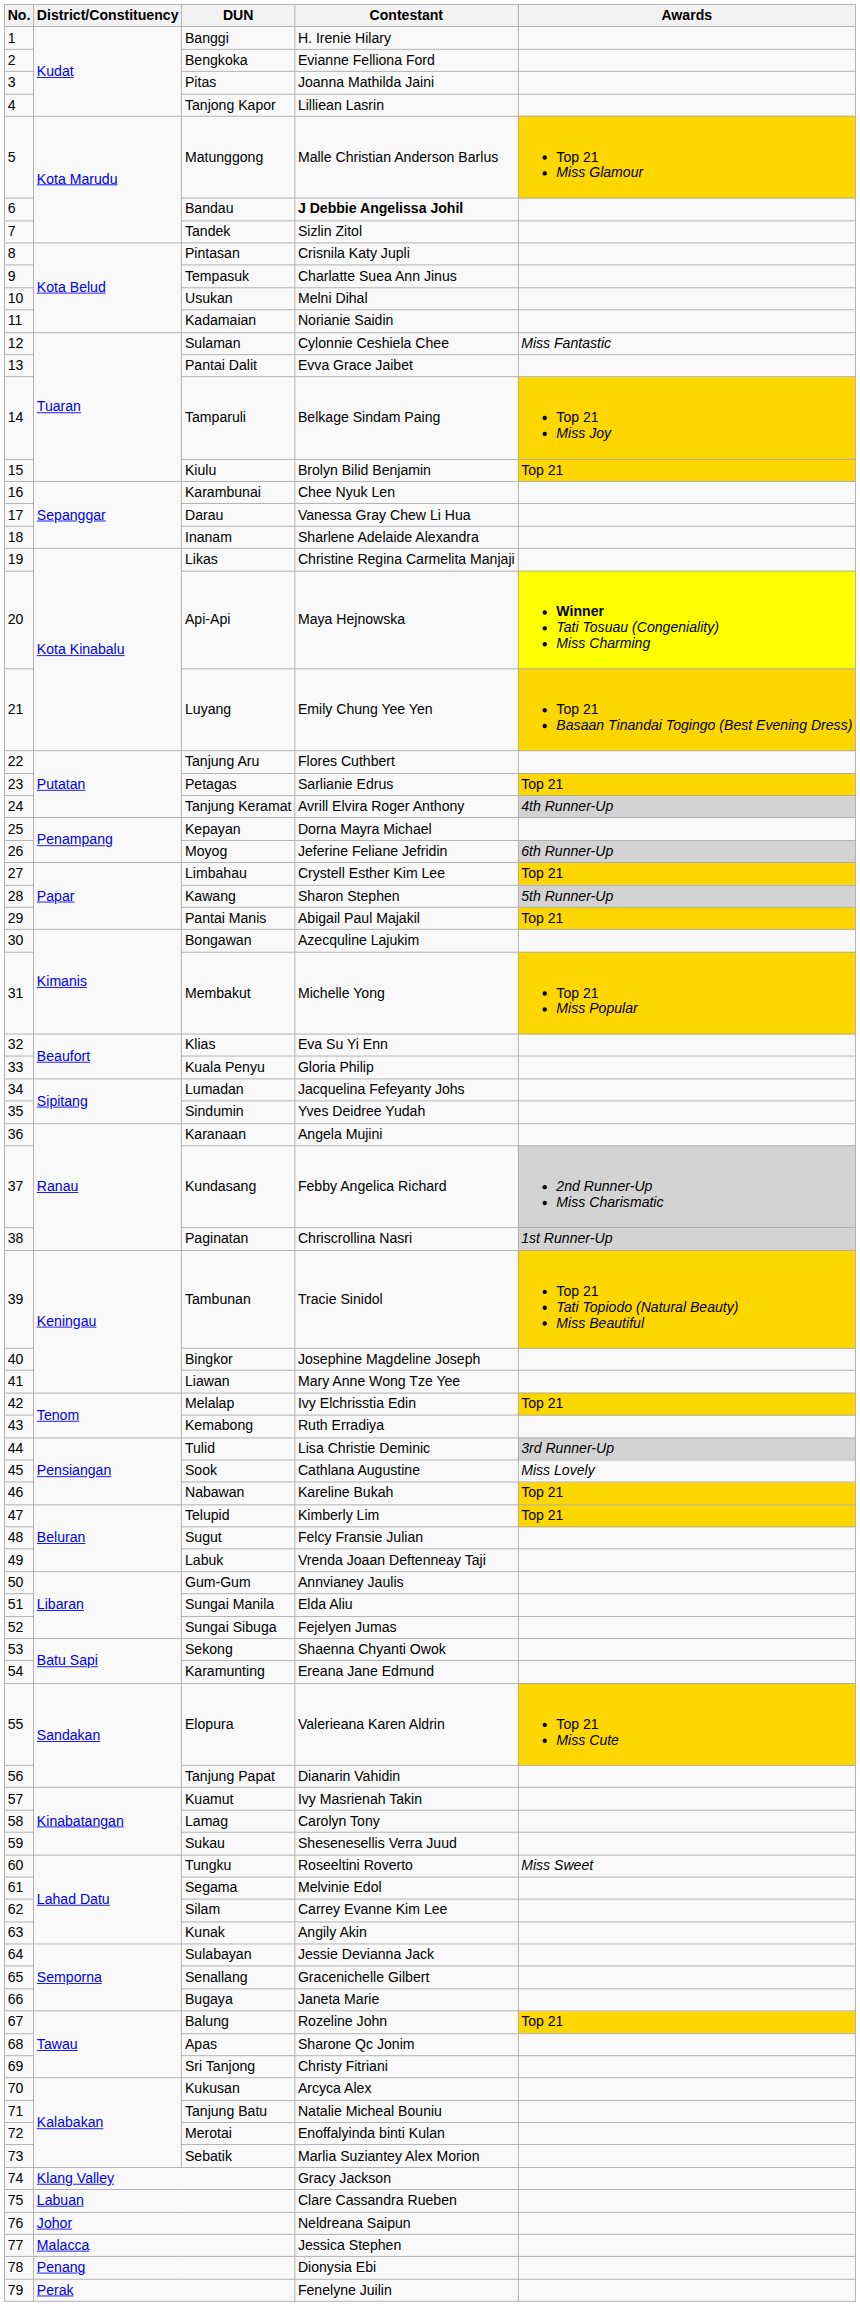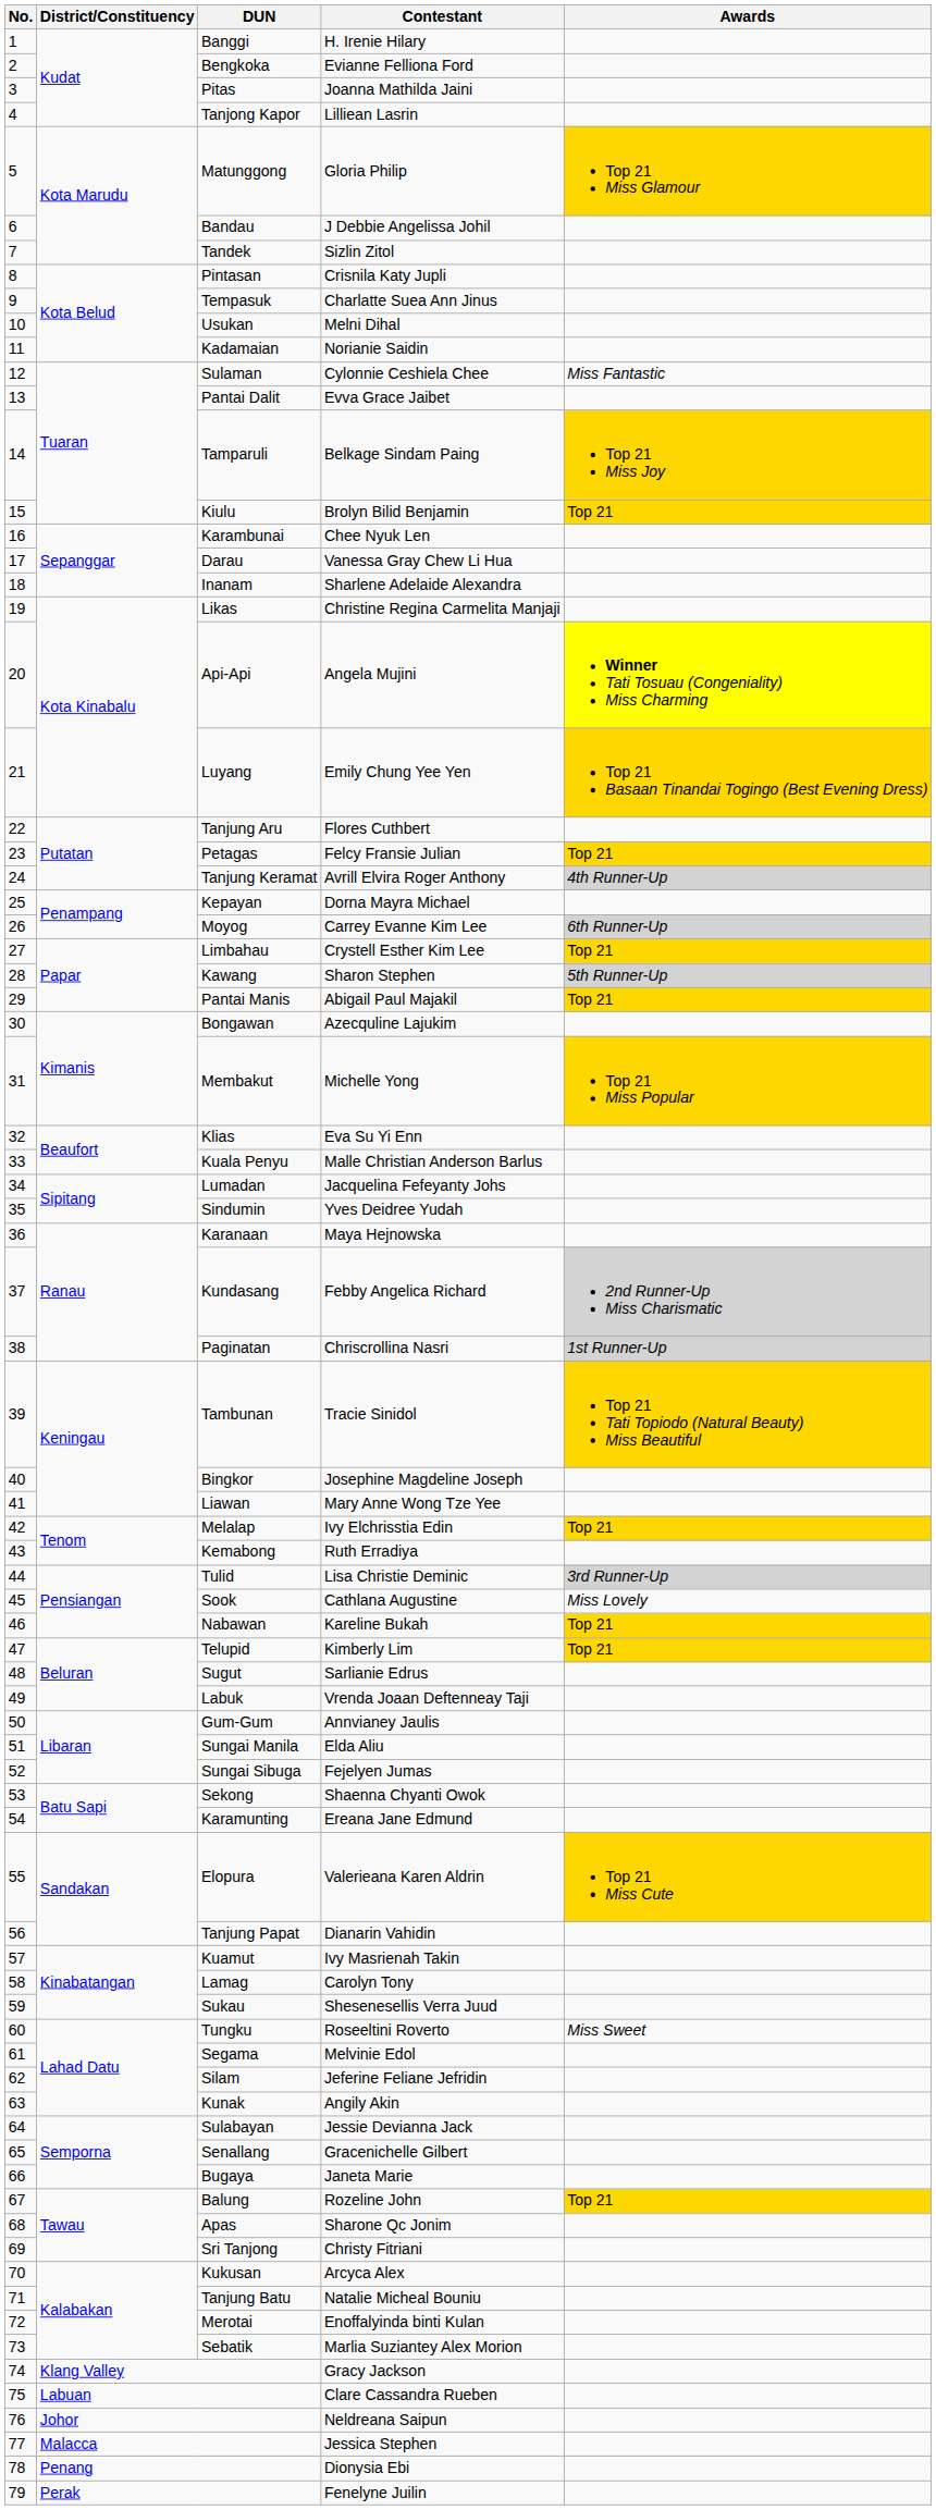 <table class="wikitable">
 <tr>
 <th>No.</th>
 <th>District/Constituency</th>
 <th>DUN</th>
 <th>Contestant</th>
 <th>Awards</th>
 </tr>
 <tr>
 <td>1</td>
 <td rowspan="4"> <a href='#'>Kudat</a></td>
 <td>Banggi</td>
 <td>H. Irenie Hilary</td>
 <td></td>
 </tr>
 <tr>
 <td>2</td>
 <td>Bengkoka</td>
 <td>Evianne Felliona Ford</td>
 <td></td>
 </tr>
 <tr>
 <td>3</td>
 <td>Pitas</td>
 <td>Joanna Mathilda Jaini</td>
 <td></td>
 </tr>
 <tr>
 <td>4</td>
 <td>Tanjong Kapor</td>
 <td>Lilliean Lasrin</td>
 <td></td>
 </tr>
 <tr>
 <td>5</td>
 <td rowspan="3"> <a href='#'>Kota Marudu</a></td>
 <td>Matunggong</td>
-<td>Malle Christian Anderson Barlus</td>
+<td>Gloria Philip</td>
 <td bgcolor=gold><br><ul><li>Top 21</li><li><em>Miss Glamour</em></li></ul></td>
 </tr>
 <tr>
 <td>6</td>
 <td>Bandau</td>
-<td><strong>J Debbie Angelissa Johil</strong></td>
+<td>J Debbie Angelissa Johil</td>
 <td></td>
 </tr>
 <tr>
 <td>7</td>
 <td>Tandek</td>
 <td>Sizlin Zitol</td>
 <td></td>
 </tr>
 <tr>
 <td>8</td>
 <td rowspan="4"> <a href='#'>Kota Belud</a></td>
 <td>Pintasan</td>
 <td>Crisnila Katy Jupli</td>
 <td></td>
 </tr>
 <tr>
 <td>9</td>
 <td>Tempasuk</td>
 <td>Charlatte Suea Ann Jinus</td>
 <td></td>
 </tr>
 <tr>
 <td>10</td>
 <td>Usukan</td>
 <td>Melni Dihal</td>
 <td></td>
 </tr>
 <tr>
 <td>11</td>
 <td>Kadamaian</td>
 <td>Norianie Saidin</td>
 <td></td>
 </tr>
 <tr>
 <td>12</td>
 <td rowspan="4"> <a href='#'>Tuaran</a></td>
 <td>Sulaman</td>
 <td>Cylonnie Ceshiela Chee</td>
 <td><em>Miss Fantastic</em></td>
 </tr>
 <tr>
 <td>13</td>
 <td>Pantai Dalit</td>
 <td>Evva Grace Jaibet</td>
 <td></td>
 </tr>
 <tr>
 <td>14</td>
 <td>Tamparuli</td>
 <td>Belkage Sindam Paing</td>
 <td bgcolor=gold><br><ul><li>Top 21</li><li><em>Miss Joy</em></li></ul></td>
 </tr>
 <tr>
 <td>15</td>
 <td>Kiulu</td>
 <td>Brolyn Bilid Benjamin</td>
 <td bgcolor=gold>Top 21</td>
 </tr>
 <tr>
 <td>16</td>
 <td rowspan="3"> <a href='#'>Sepanggar</a></td>
 <td>Karambunai</td>
 <td>Chee Nyuk Len</td>
 <td></td>
 </tr>
 <tr>
 <td>17</td>
 <td>Darau</td>
 <td>Vanessa Gray Chew Li Hua</td>
 <td></td>
 </tr>
 <tr>
 <td>18</td>
 <td>Inanam</td>
 <td>Sharlene Adelaide Alexandra</td>
 <td></td>
 </tr>
 <tr>
 <td>19</td>
 <td rowspan="3"> <a href='#'>Kota Kinabalu</a></td>
 <td>Likas</td>
 <td>Christine Regina Carmelita Manjaji</td>
 <td></td>
 </tr>
 <tr>
 <td>20</td>
 <td>Api-Api</td>
-<td>Maya Hejnowska</td>
+<td>Angela Mujini</td>
 <td bgcolor=yellow><br><ul><li><strong>Winner</strong></li><li><em>Tati Tosuau (Congeniality)</em></li><li><em>Miss Charming</em></li></ul></td>
 </tr>
 <tr>
 <td>21</td>
 <td>Luyang</td>
 <td>Emily Chung Yee Yen</td>
 <td bgcolor=gold><br><ul><li>Top 21</li><li><em>Basaan Tinandai Togingo (Best Evening Dress)</em></li></ul></td>
 </tr>
 <tr>
 <td>22</td>
 <td rowspan="3">  <a href='#'>Putatan</a></td>
 <td>Tanjung Aru</td>
 <td>Flores Cuthbert</td>
 <td></td>
 </tr>
 <tr>
 <td>23</td>
 <td>Petagas</td>
-<td>Sarlianie Edrus</td>
+<td>Felcy Fransie Julian</td>
 <td bgcolor=gold>Top 21</td>
 </tr>
 <tr>
 <td>24</td>
 <td>Tanjung Keramat</td>
 <td>Avrill Elvira Roger Anthony</td>
 <td bgcolor=lightgrey><em>4th Runner-Up</em></td>
 </tr>
 <tr>
 <td>25</td>
 <td rowspan="2"> <a href='#'>Penampang</a></td>
 <td>Kepayan</td>
 <td>Dorna Mayra Michael</td>
 <td></td>
 </tr>
 <tr>
 <td>26</td>
 <td>Moyog</td>
-<td>Jeferine Feliane Jefridin</td>
+<td>Carrey Evanne Kim Lee</td>
 <td bgcolor=lightgrey><em>6th Runner-Up</em></td>
 </tr>
 <tr>
 <td>27</td>
 <td rowspan="3"> <a href='#'>Papar</a></td>
 <td>Limbahau</td>
 <td>Crystell Esther Kim Lee</td>
 <td bgcolor=gold>Top 21</td>
 </tr>
 <tr>
 <td>28</td>
 <td>Kawang</td>
 <td>Sharon Stephen</td>
 <td bgcolor=lightgrey><em>5th Runner-Up</em></td>
 </tr>
 <tr>
 <td>29</td>
 <td>Pantai Manis</td>
 <td>Abigail Paul Majakil</td>
 <td bgcolor=gold>Top 21</td>
 </tr>
 <tr>
 <td>30</td>
 <td rowspan="2"> <a href='#'>Kimanis</a></td>
 <td>Bongawan</td>
 <td>Azecquline Lajukim</td>
 <td></td>
 </tr>
 <tr>
 <td>31</td>
 <td>Membakut</td>
 <td>Michelle Yong</td>
 <td bgcolor=gold><br><ul><li>Top 21</li><li><em>Miss Popular</em></li></ul></td>
 </tr>
 <tr>
 <td>32</td>
 <td rowspan="2"><a href='#'>Beaufort</a></td>
 <td>Klias</td>
 <td>Eva Su Yi Enn</td>
 <td></td>
 </tr>
 <tr>
 <td>33</td>
 <td>Kuala Penyu</td>
-<td>Gloria Philip</td>
+<td>Malle Christian Anderson Barlus</td>
 <td></td>
 </tr>
 <tr>
 <td>34</td>
 <td rowspan="2"> <a href='#'>Sipitang</a></td>
 <td>Lumadan</td>
 <td>Jacquelina Fefeyanty Johs</td>
 <td></td>
 </tr>
 <tr>
 <td>35</td>
 <td>Sindumin</td>
 <td>Yves Deidree Yudah</td>
 <td></td>
 </tr>
 <tr>
 <td>36</td>
 <td rowspan="3"> <a href='#'>Ranau</a></td>
 <td>Karanaan</td>
-<td>Angela Mujini</td>
+<td>Maya Hejnowska</td>
 <td></td>
 </tr>
 <tr>
 <td>37</td>
 <td>Kundasang</td>
 <td>Febby Angelica Richard</td>
 <td bgcolor=lightgrey><br><ul><li><em>2nd Runner-Up</em></li><li><em>Miss Charismatic</em></li></ul></td>
 </tr>
 <tr>
 <td>38</td>
 <td>Paginatan</td>
 <td>Chriscrollina Nasri</td>
 <td bgcolor=lightgrey><em>1st Runner-Up</em></td>
 </tr>
 <tr>
 <td>39</td>
 <td rowspan="3"> <a href='#'>Keningau</a></td>
 <td>Tambunan</td>
 <td>Tracie Sinidol</td>
 <td bgcolor=gold><br><ul><li>Top 21</li><li><em>Tati Topiodo (Natural Beauty)</em></li><li><em>Miss Beautiful</em></li></ul></td>
 </tr>
 <tr>
 <td>40</td>
 <td>Bingkor</td>
 <td>Josephine Magdeline Joseph</td>
 <td></td>
 </tr>
 <tr>
 <td>41</td>
 <td>Liawan</td>
 <td>Mary Anne Wong Tze Yee</td>
 <td></td>
 </tr>
 <tr>
 <td>42</td>
 <td rowspan="2"> <a href='#'>Tenom</a></td>
 <td>Melalap</td>
 <td>Ivy Elchrisstia Edin</td>
 <td bgcolor=gold>Top 21</td>
 </tr>
 <tr>
 <td>43</td>
 <td>Kemabong</td>
 <td>Ruth Erradiya</td>
 <td></td>
 </tr>
 <tr>
 <td>44</td>
 <td rowspan="3"> <a href='#'>Pensiangan</a></td>
 <td>Tulid</td>
 <td>Lisa Christie Deminic</td>
 <td bgcolor=lightgrey><em>3rd Runner-Up</em></td>
 </tr>
 <tr>
 <td>45</td>
 <td>Sook</td>
 <td>Cathlana Augustine</td>
 <td><em>Miss Lovely</em></td>
 </tr>
 <tr>
 <td>46</td>
 <td>Nabawan</td>
 <td>Kareline Bukah</td>
 <td bgcolor=gold>Top 21</td>
 </tr>
 <tr>
 <td>47</td>
 <td rowspan="3"> <a href='#'>Beluran</a></td>
 <td>Telupid</td>
 <td>Kimberly Lim</td>
 <td bgcolor=gold>Top 21</td>
 </tr>
 <tr>
 <td>48</td>
 <td>Sugut</td>
-<td>Felcy Fransie Julian</td>
+<td>Sarlianie Edrus</td>
 <td></td>
 </tr>
 <tr>
 <td>49</td>
 <td>Labuk</td>
 <td>Vrenda Joaan Deftenneay Taji</td>
 <td></td>
 </tr>
 <tr>
 <td>50</td>
 <td rowspan="3"> <a href='#'>Libaran</a></td>
 <td>Gum-Gum</td>
 <td>Annvianey Jaulis</td>
 <td></td>
 </tr>
 <tr>
 <td>51</td>
 <td>Sungai Manila</td>
 <td>Elda Aliu</td>
 <td></td>
 </tr>
 <tr>
 <td>52</td>
 <td>Sungai Sibuga</td>
 <td>Fejelyen Jumas</td>
 <td></td>
 </tr>
 <tr>
 <td>53</td>
 <td rowspan="2"> <a href='#'>Batu Sapi</a></td>
 <td>Sekong</td>
 <td>Shaenna Chyanti Owok</td>
 <td></td>
 </tr>
 <tr>
 <td>54</td>
 <td>Karamunting</td>
 <td>Ereana Jane Edmund</td>
 <td></td>
 </tr>
 <tr>
 <td>55</td>
 <td rowspan="2"> <a href='#'>Sandakan</a></td>
 <td>Elopura</td>
 <td>Valerieana Karen Aldrin</td>
 <td bgcolor=gold><br><ul><li>Top 21</li><li><em>Miss Cute</em></li></ul></td>
 </tr>
 <tr>
 <td>56</td>
 <td>Tanjung Papat</td>
 <td>Dianarin Vahidin</td>
 <td></td>
 </tr>
 <tr>
 <td>57</td>
 <td rowspan="3"> <a href='#'>Kinabatangan</a></td>
 <td>Kuamut</td>
 <td>Ivy Masrienah Takin</td>
 <td></td>
 </tr>
 <tr>
 <td>58</td>
 <td>Lamag</td>
 <td>Carolyn Tony</td>
 <td></td>
 </tr>
 <tr>
 <td>59</td>
 <td>Sukau</td>
 <td>Shesenesellis Verra Juud</td>
 <td></td>
 </tr>
 <tr>
 <td>60</td>
 <td rowspan="4"> <a href='#'>Lahad Datu</a></td>
 <td>Tungku</td>
 <td>Roseeltini Roverto</td>
 <td><em>Miss Sweet</em></td>
 </tr>
 <tr>
 <td>61</td>
 <td>Segama</td>
 <td>Melvinie Edol</td>
 <td></td>
 </tr>
 <tr>
 <td>62</td>
 <td>Silam</td>
-<td>Carrey Evanne Kim Lee</td>
+<td>Jeferine Feliane Jefridin</td>
 <td></td>
 </tr>
 <tr>
 <td>63</td>
 <td>Kunak</td>
 <td>Angily Akin</td>
 <td></td>
 </tr>
 <tr>
 <td>64</td>
 <td rowspan="3"><a href='#'>Semporna</a></td>
 <td>Sulabayan</td>
 <td>Jessie Devianna Jack</td>
 <td></td>
 </tr>
 <tr>
 <td>65</td>
 <td>Senallang</td>
 <td>Gracenichelle Gilbert</td>
 <td></td>
 </tr>
 <tr>
 <td>66</td>
 <td>Bugaya</td>
 <td>Janeta Marie</td>
 <td></td>
 </tr>
 <tr>
 <td>67</td>
 <td rowspan="3"> <a href='#'>Tawau</a></td>
 <td>Balung</td>
 <td>Rozeline John</td>
 <td bgcolor=gold>Top 21</td>
 </tr>
 <tr>
 <td>68</td>
 <td>Apas</td>
 <td>Sharone Qc Jonim</td>
 <td></td>
 </tr>
 <tr>
 <td>69</td>
 <td>Sri Tanjong</td>
 <td>Christy Fitriani</td>
 <td></td>
 </tr>
 <tr>
 <td>70</td>
 <td rowspan="4"> <a href='#'>Kalabakan</a></td>
 <td>Kukusan</td>
 <td>Arcyca Alex</td>
 <td></td>
 </tr>
 <tr>
 <td>71</td>
 <td>Tanjung Batu</td>
 <td>Natalie Micheal Bouniu</td>
 <td></td>
 </tr>
 <tr>
 <td>72</td>
 <td>Merotai</td>
 <td>Enoffalyinda binti Kulan</td>
 <td></td>
 </tr>
 <tr>
 <td>73</td>
 <td>Sebatik</td>
 <td>Marlia Suziantey Alex Morion</td>
 <td></td>
 </tr>
 <tr>
 <td>74</td>
 <td colspan="2">  <a href='#'>Klang Valley</a></td>
 <td>Gracy Jackson</td>
 <td></td>
 </tr>
 <tr>
 <td>75</td>
 <td colspan="2"> <a href='#'>Labuan</a></td>
 <td>Clare Cassandra Rueben</td>
 <td></td>
 </tr>
 <tr>
 <td>76</td>
 <td colspan="2"> <a href='#'>Johor</a></td>
 <td>Neldreana Saipun</td>
 <td></td>
 </tr>
 <tr>
 <td>77</td>
 <td colspan="2"> <a href='#'>Malacca</a></td>
 <td>Jessica Stephen</td>
 <td></td>
 </tr>
 <tr>
 <td>78</td>
 <td colspan="2"> <a href='#'>Penang</a></td>
 <td>Dionysia Ebi</td>
 <td></td>
 </tr>
 <tr>
 <td>79</td>
 <td colspan="2"> <a href='#'>Perak</a></td>
 <td>Fenelyne Juilin</td>
 <td></td>
 </tr>
 </table>
